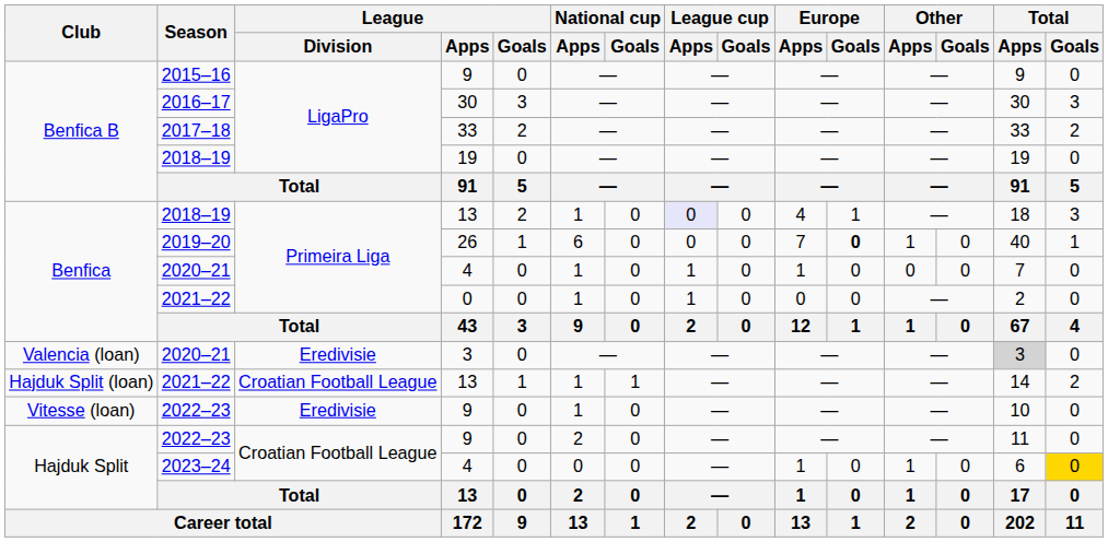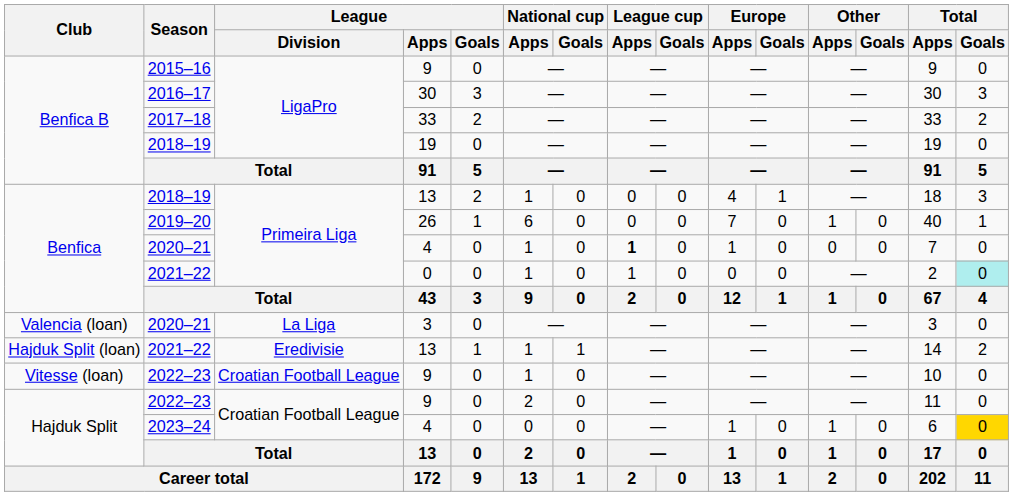 <table class="wikitable" style="text-align: center;">
 <tr>
 <th rowspan="2">Club</th>
 <th rowspan="2">Season</th>
 <th colspan="3">League</th>
 <th colspan="2">National cup</th>
 <th colspan="2">League cup</th>
 <th colspan="2">Europe</th>
 <th colspan="2">Other</th>
 <th colspan="2">Total</th>
 </tr>
 <tr>
 <th>Division</th>
 <th>Apps</th>
 <th>Goals</th>
 <th>Apps</th>
 <th>Goals</th>
 <th>Apps</th>
 <th>Goals</th>
 <th>Apps</th>
 <th>Goals</th>
 <th>Apps</th>
 <th>Goals</th>
 <th>Apps</th>
 <th>Goals</th>
 </tr>
 <tr>
 <td rowspan="5"><a href='#'>Benfica B</a></td>
 <td><a href='#'>2015–16</a></td>
 <td rowspan="4"><a href='#'>LigaPro</a></td>
 <td>9</td>
 <td>0</td>
 <td colspan="2">—</td>
 <td colspan="2">—</td>
 <td colspan="2">—</td>
 <td colspan="2">—</td>
 <td>9</td>
 <td>0</td>
 </tr>
 <tr>
 <td><a href='#'>2016–17</a></td>
 <td>30</td>
 <td>3</td>
 <td colspan="2">—</td>
 <td colspan="2">—</td>
 <td colspan="2">—</td>
 <td colspan="2">—</td>
 <td>30</td>
 <td>3</td>
 </tr>
 <tr>
 <td><a href='#'>2017–18</a></td>
 <td>33</td>
 <td>2</td>
 <td colspan="2">—</td>
 <td colspan="2">—</td>
 <td colspan="2">—</td>
 <td colspan="2">—</td>
 <td>33</td>
 <td>2</td>
 </tr>
 <tr>
 <td><a href='#'>2018–19</a></td>
 <td>19</td>
 <td>0</td>
 <td colspan="2">—</td>
 <td colspan="2">—</td>
 <td colspan="2">—</td>
 <td colspan="2">—</td>
 <td>19</td>
 <td>0</td>
 </tr>
 <tr>
 <th colspan="2">Total</th>
 <th>91</th>
 <th>5</th>
 <th colspan="2">—</th>
 <th colspan="2">—</th>
 <th colspan="2">—</th>
 <th colspan="2">—</th>
 <th>91</th>
 <th>5</th>
 </tr>
 <tr>
 <td rowspan="5"><a href='#'>Benfica</a></td>
 <td><a href='#'>2018–19</a></td>
 <td rowspan="4"><a href='#'>Primeira Liga</a></td>
 <td>13</td>
 <td>2</td>
 <td>1</td>
 <td>0</td>
-<td style="background: lavender;">0</td>
+<td>0</td>
 <td>0</td>
 <td>4</td>
 <td>1</td>
 <td colspan="2">—</td>
 <td>18</td>
 <td>3</td>
 </tr>
 <tr>
 <td><a href='#'>2019–20</a></td>
 <td>26</td>
 <td>1</td>
 <td>6</td>
 <td>0</td>
 <td>0</td>
 <td>0</td>
 <td>7</td>
-<td><strong>0</strong></td>
+<td>0</td>
 <td>1</td>
 <td>0</td>
 <td>40</td>
 <td>1</td>
 </tr>
 <tr>
 <td><a href='#'>2020–21</a></td>
 <td>4</td>
 <td>0</td>
 <td>1</td>
 <td>0</td>
-<td>1</td>
+<td><strong>1</strong></td>
 <td>0</td>
 <td>1</td>
 <td>0</td>
 <td>0</td>
 <td>0</td>
 <td>7</td>
 <td>0</td>
 </tr>
 <tr>
 <td><a href='#'>2021–22</a></td>
 <td>0</td>
 <td>0</td>
 <td>1</td>
 <td>0</td>
 <td>1</td>
 <td>0</td>
 <td>0</td>
 <td>0</td>
 <td colspan="2">—</td>
 <td>2</td>
-<td>0</td>
+<td style="background: paleturquoise;">0</td>
 </tr>
 <tr>
 <th colspan=2>Total</th>
 <th>43</th>
 <th>3</th>
 <th>9</th>
 <th>0</th>
 <th>2</th>
 <th>0</th>
 <th>12</th>
 <th>1</th>
 <th>1</th>
 <th>0</th>
 <th>67</th>
 <th>4</th>
 </tr>
 <tr>
 <td><a href='#'>Valencia</a> (loan)</td>
 <td><a href='#'>2020–21</a></td>
-<td><a href='#'>Eredivisie</a></td>
+<td><a href='#'>La Liga</a></td>
 <td>3</td>
 <td>0</td>
 <td colspan="2">—</td>
 <td colspan="2">—</td>
 <td colspan="2">—</td>
 <td colspan="2">—</td>
-<td style="background: lightgrey;">3</td>
+<td>3</td>
 <td>0</td>
 </tr>
 <tr>
 <td><a href='#'>Hajduk Split</a> (loan)</td>
 <td><a href='#'>2021–22</a></td>
-<td><a href='#'>Croatian Football League</a></td>
+<td><a href='#'>Eredivisie</a></td>
 <td>13</td>
 <td>1</td>
 <td>1</td>
 <td>1</td>
 <td colspan="2">—</td>
 <td colspan="2">—</td>
 <td colspan="2">—</td>
 <td>14</td>
 <td>2</td>
 </tr>
 <tr>
 <td><a href='#'>Vitesse</a> (loan)</td>
 <td><a href='#'>2022–23</a></td>
-<td><a href='#'>Eredivisie</a></td>
+<td><a href='#'>Croatian Football League</a></td>
 <td>9</td>
 <td>0</td>
 <td>1</td>
 <td>0</td>
 <td colspan="2">—</td>
 <td colspan="2">—</td>
 <td colspan="2">—</td>
 <td>10</td>
 <td>0</td>
 </tr>
 <tr>
 <td rowspan="3">Hajduk Split</td>
 <td><a href='#'>2022–23</a></td>
 <td rowspan="2">Croatian Football League</td>
 <td>9</td>
 <td>0</td>
 <td>2</td>
 <td>0</td>
 <td colspan="2">—</td>
 <td colspan="2">—</td>
 <td colspan="2">—</td>
 <td>11</td>
 <td>0</td>
 </tr>
 <tr>
 <td><a href='#'>2023–24</a></td>
 <td>4</td>
 <td>0</td>
 <td>0</td>
 <td>0</td>
 <td colspan="2">—</td>
 <td>1</td>
 <td>0</td>
 <td>1</td>
 <td>0</td>
 <td>6</td>
 <td style="background: gold;">0</td>
 </tr>
 <tr>
 <th colspan=2>Total</th>
 <th>13</th>
 <th>0</th>
 <th>2</th>
 <th>0</th>
 <th colspan="2">—</th>
 <th>1</th>
 <th>0</th>
 <th>1</th>
 <th>0</th>
 <th>17</th>
 <th>0</th>
 </tr>
 <tr>
 <th colspan="3">Career total</th>
 <th>172</th>
 <th>9</th>
 <th>13</th>
 <th>1</th>
 <th>2</th>
 <th>0</th>
 <th>13</th>
 <th>1</th>
 <th>2</th>
 <th>0</th>
 <th>202</th>
 <th>11</th>
 </tr>
 </table>
